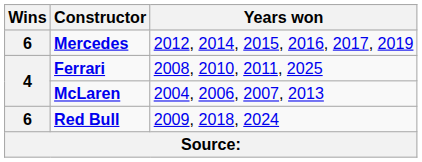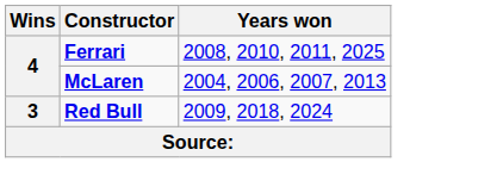 <table class="wikitable" style="font-size: 95%;">
 <tr>
 <th>Wins</th>
 <th>Constructor</th>
 <th>Years won</th>
-</tr>
-<tr>
-<th>6</th>
-<td> <strong><a href='#'>Mercedes</a></strong></td>
-<td><a href='#'>2012</a>, <a href='#'>2014</a>, <a href='#'>2015</a>, <a href='#'>2016</a>, <a href='#'>2017</a>, <a href='#'>2019</a></td>
 </tr>
 <tr>
 <th rowspan="2">4</th>
 <td> <strong><a href='#'>Ferrari</a></strong></td>
 <td><a href='#'>2008</a>, <a href='#'>2010</a>, <a href='#'>2011</a>, <a href='#'>2025</a></td>
 </tr>
 <tr>
 <td> <strong><a href='#'>McLaren</a></strong></td>
 <td><a href='#'>2004</a>, <a href='#'>2006</a>, <a href='#'>2007</a>, <a href='#'>2013</a></td>
 </tr>
 <tr>
-<th>6</th>
+<th>3</th>
 <td> <strong><a href='#'>Red Bull</a></strong></td>
 <td><a href='#'>2009</a>, <a href='#'>2018</a>, <a href='#'>2024</a></td>
 </tr>
 <tr>
 <th colspan=3>Source:</th>
 </tr>
 </table>
